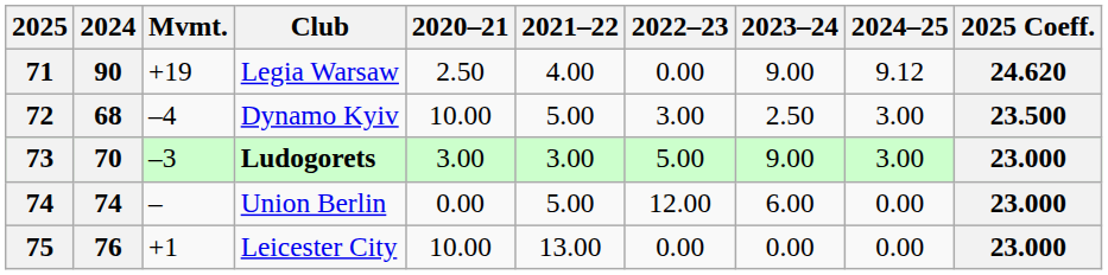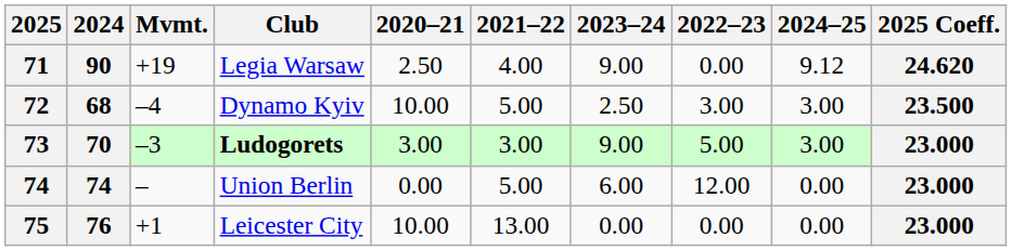 <table class="wikitable plainrowheaders sortable">
 <tr>
 <th>2025</th>
 <th>2024</th>
 <th scope="col">Mvmt.</th>
 <th scope="col">Club</th>
 <th scope="col">2020–21</th>
 <th scope="col">2021–22</th>
+<th scope="col">2023–24</th>
 <th scope="col">2022–23</th>
-<th scope="col">2023–24</th>
 <th scope="col">2024–25</th>
 <th scope="col">2025 Coeff.</th>
 </tr>
 <tr>
 <th scope=row align=left>71</th>
 <th scope=row align=left>90</th>
 <td align="left"> +19</td>
 <td align=left> <a href='#'>Legia Warsaw</a></td>
 <td align=center>2.50</td>
 <td align=center>4.00</td>
+<td align=center>9.00</td>
 <td align=center>0.00</td>
-<td align=center>9.00</td>
 <td align=center>9.12</td>
 <th align="center">24.620</th>
 </tr>
 <tr>
 <th scope=row align=left>72</th>
 <th scope=row align=left>68</th>
 <td align=left> –4</td>
 <td align=left> <a href='#'>Dynamo Kyiv</a></td>
 <td align=center>10.00</td>
 <td align=center>5.00</td>
+<td align=center>2.50</td>
 <td align=center>3.00</td>
-<td align=center>2.50</td>
 <td align=center>3.00</td>
 <th align="center">23.500</th>
 </tr>
 <tr bgcolor=#CCFFCC>
 <th scope=row align=left>73</th>
 <th scope=row align=left>70</th>
 <td align=left> –3</td>
 <td align=left> <strong>Ludogorets</strong></td>
 <td align=center>3.00</td>
 <td align=center>3.00</td>
+<td align=center>9.00</td>
 <td align=center>5.00</td>
-<td align=center>9.00</td>
 <td align=center>3.00</td>
 <th align="center">23.000</th>
 </tr>
 <tr>
 <th scope=row align=left>74</th>
 <th scope=row align=left>74</th>
 <td align=left> –</td>
 <td align=left> <a href='#'>Union Berlin</a></td>
 <td align=center>0.00</td>
 <td align=center>5.00</td>
+<td align=center>6.00</td>
 <td align=center>12.00</td>
-<td align=center>6.00</td>
 <td align=center>0.00</td>
 <th align="center">23.000</th>
 </tr>
 <tr>
 <th scope=row align=left>75</th>
 <th scope=row align=left>76</th>
 <td align=left> +1</td>
 <td align=left> <a href='#'>Leicester City</a></td>
 <td align=center>10.00</td>
 <td align=center>13.00</td>
 <td align=center>0.00</td>
 <td align=center>0.00</td>
 <td align=center>0.00</td>
 <th align="center">23.000</th>
 </tr>
 </table>
